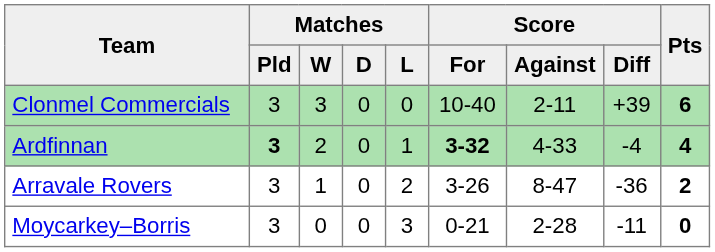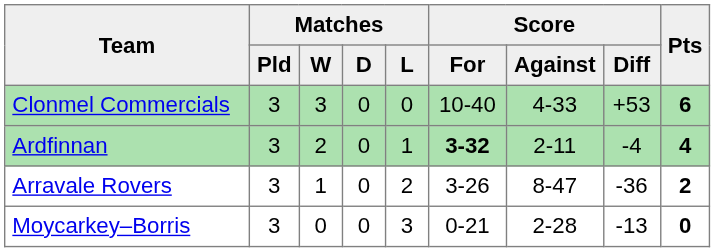 <table style=border-collapse:collapse border=1 cellspacing=0 cellpadding=5>
 <tr align=center bgcolor=#efefef>
 <th rowspan=2 width=165>Team</th>
 <th colspan=4>Matches</th>
 <th colspan=3>Score</th>
 <th rowspan=2width=20>Pts</th>
 </tr>
 <tr align=center bgcolor=#efefef>
 <th width=20>Pld</th>
 <th width=20>W</th>
 <th width=20>D</th>
 <th width=20>L</th>
 <th width=45>For</th>
 <th width=45>Against</th>
 <th width=30>Diff</th>
 </tr>
 <tr align=center style="background:#ACE1AF;">
 <td style="text-align:left;"> <a href='#'>Clonmel Commercials</a></td>
 <td>3</td>
 <td>3</td>
 <td>0</td>
 <td>0</td>
 <td>10-40</td>
-<td>2-11</td>
-<td>+39</td>
+<td>4-33</td>
+<td>+53</td>
 <td><strong>6</strong></td>
 </tr>
 <tr align=center style="background:#ACE1AF;">
 <td style="text-align:left;"> <a href='#'>Ardfinnan</a></td>
-<td><strong>3</strong></td>
+<td>3</td>
 <td>2</td>
 <td>0</td>
 <td>1</td>
 <td><strong>3-32</strong></td>
-<td>4-33</td>
+<td>2-11</td>
 <td>-4</td>
 <td><strong>4</strong></td>
 </tr>
 <tr align=center>
 <td style="text-align:left;"> <a href='#'>Arravale Rovers</a></td>
 <td>3</td>
 <td>1</td>
 <td>0</td>
 <td>2</td>
 <td>3-26</td>
 <td>8-47</td>
 <td>-36</td>
 <td><strong>2</strong></td>
 </tr>
 <tr align=center>
 <td style="text-align:left;"> <a href='#'>Moycarkey–Borris</a></td>
 <td>3</td>
 <td>0</td>
 <td>0</td>
 <td>3</td>
 <td>0-21</td>
 <td>2-28</td>
-<td>-11</td>
+<td>-13</td>
 <td><strong>0</strong></td>
 </tr>
 </table>
